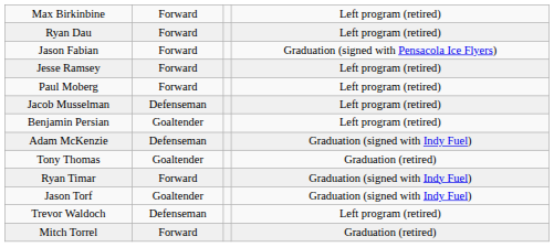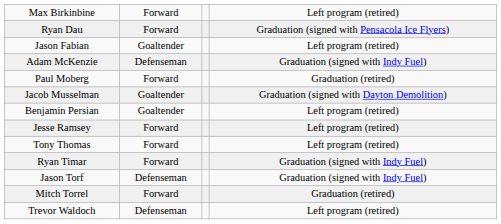 <table class="wikitable" width="60%">
 <tr align="center" bgcolor="">
 <td>Max Birkinbine</td>
 <td>Forward</td>
 <td></td>
 <td>Left program (retired)</td>
 </tr>
 <tr align="center" bgcolor="f0f0f0">
 <td>Ryan Dau</td>
 <td>Forward</td>
 <td></td>
-<td>Left program (retired)</td>
+<td>Graduation (signed with <a href='#'>Pensacola Ice Flyers</a>)</td>
 </tr>
 <tr align="center" bgcolor="">
 <td>Jason Fabian</td>
-<td>Forward</td>
-<td></td>
-<td>Graduation (signed with <a href='#'>Pensacola Ice Flyers</a>)</td>
-</tr>
-<tr align="center" bgcolor="f0f0f0">
-<td>Jesse Ramsey</td>
-<td>Forward</td>
-<td></td>
-<td>Left program (retired)</td>
-</tr>
-<tr align="center" bgcolor="">
-<td>Paul Moberg</td>
-<td>Forward</td>
-<td></td>
-<td>Left program (retired)</td>
-</tr>
-<tr align="center" bgcolor="f0f0f0">
-<td>Jacob Musselman</td>
-<td>Defenseman</td>
-<td></td>
-<td>Left program (retired)</td>
-</tr>
-<tr align="center" bgcolor="">
-<td>Benjamin Persian</td>
 <td>Goaltender</td>
 <td></td>
 <td>Left program (retired)</td>
 </tr>
 <tr align="center" bgcolor="f0f0f0">
 <td>Adam McKenzie</td>
 <td>Defenseman</td>
 <td></td>
 <td>Graduation (signed with <a href='#'>Indy Fuel</a>)</td>
 </tr>
 <tr align="center" bgcolor="">
-<td>Tony Thomas</td>
+<td>Paul Moberg</td>
+<td>Forward</td>
+<td></td>
+<td>Graduation (retired)</td>
+</tr>
+<tr align="center" bgcolor="f0f0f0">
+<td>Jacob Musselman</td>
 <td>Goaltender</td>
 <td></td>
-<td>Graduation (retired)</td>
+<td>Graduation (signed with <a href='#'>Dayton Demolition</a>)</td>
+</tr>
+<tr align="center" bgcolor="">
+<td>Benjamin Persian</td>
+<td>Goaltender</td>
+<td></td>
+<td>Left program (retired)</td>
+</tr>
+<tr align="center" bgcolor="f0f0f0">
+<td>Jesse Ramsey</td>
+<td>Forward</td>
+<td></td>
+<td>Left program (retired)</td>
+</tr>
+<tr align="center" bgcolor="">
+<td>Tony Thomas</td>
+<td>Forward</td>
+<td></td>
+<td>Left program (retired)</td>
 </tr>
 <tr align="center" bgcolor="f0f0f0">
 <td>Ryan Timar</td>
 <td>Forward</td>
 <td></td>
 <td>Graduation (signed with <a href='#'>Indy Fuel</a>)</td>
 </tr>
 <tr align="center" bgcolor="">
 <td>Jason Torf</td>
-<td>Goaltender</td>
+<td>Defenseman</td>
 <td></td>
 <td>Graduation (signed with <a href='#'>Indy Fuel</a>)</td>
+</tr>
+<tr align="center" bgcolor="f0f0f0">
+<td>Mitch Torrel</td>
+<td>Forward</td>
+<td></td>
+<td>Graduation (retired)</td>
 </tr>
 <tr align="center" bgcolor="">
 <td>Trevor Waldoch</td>
 <td>Defenseman</td>
 <td></td>
 <td>Left program (retired)</td>
 </tr>
-<tr align="center" bgcolor="f0f0f0">
-<td>Mitch Torrel</td>
-<td>Forward</td>
-<td></td>
-<td>Graduation (retired)</td>
-</tr>
 </table>
